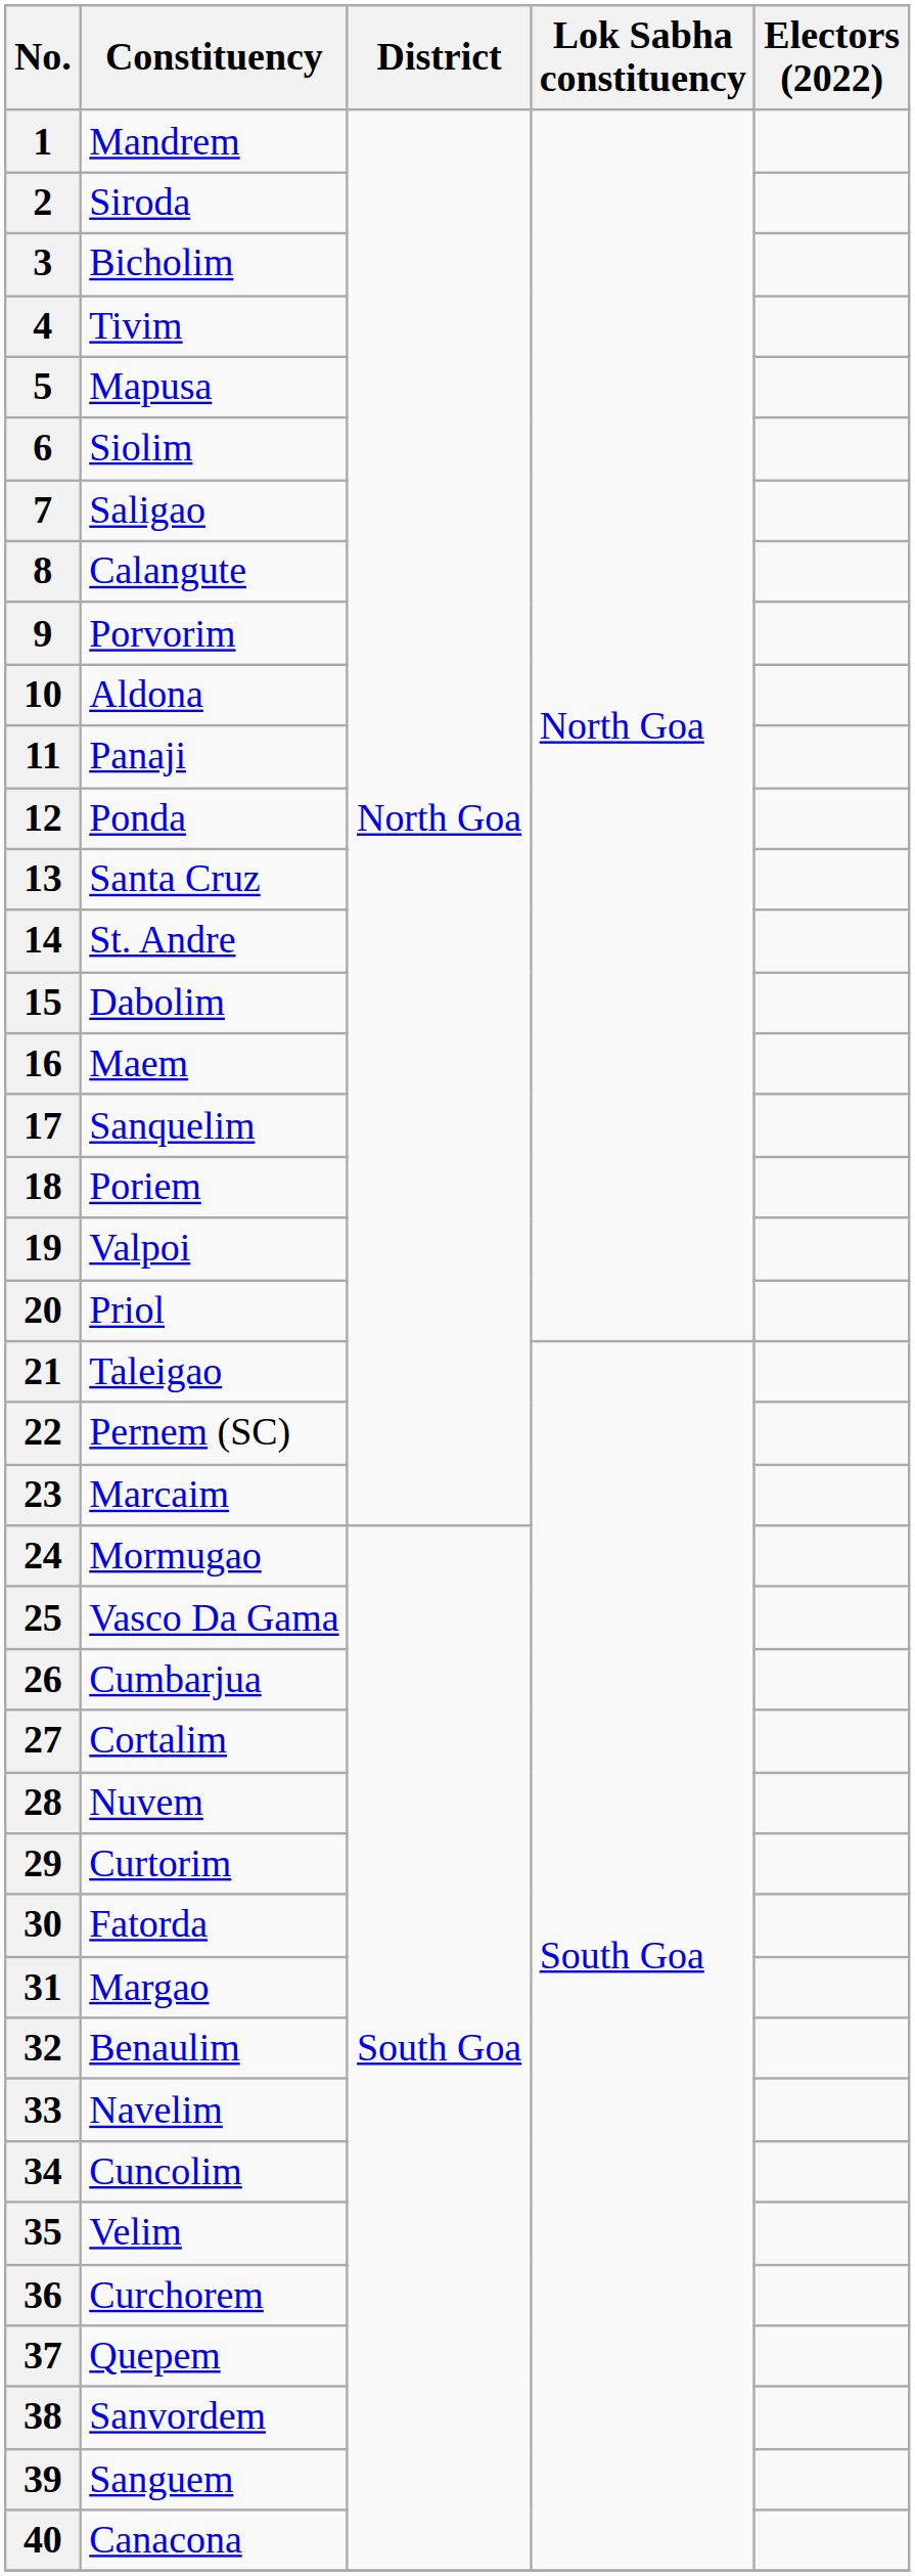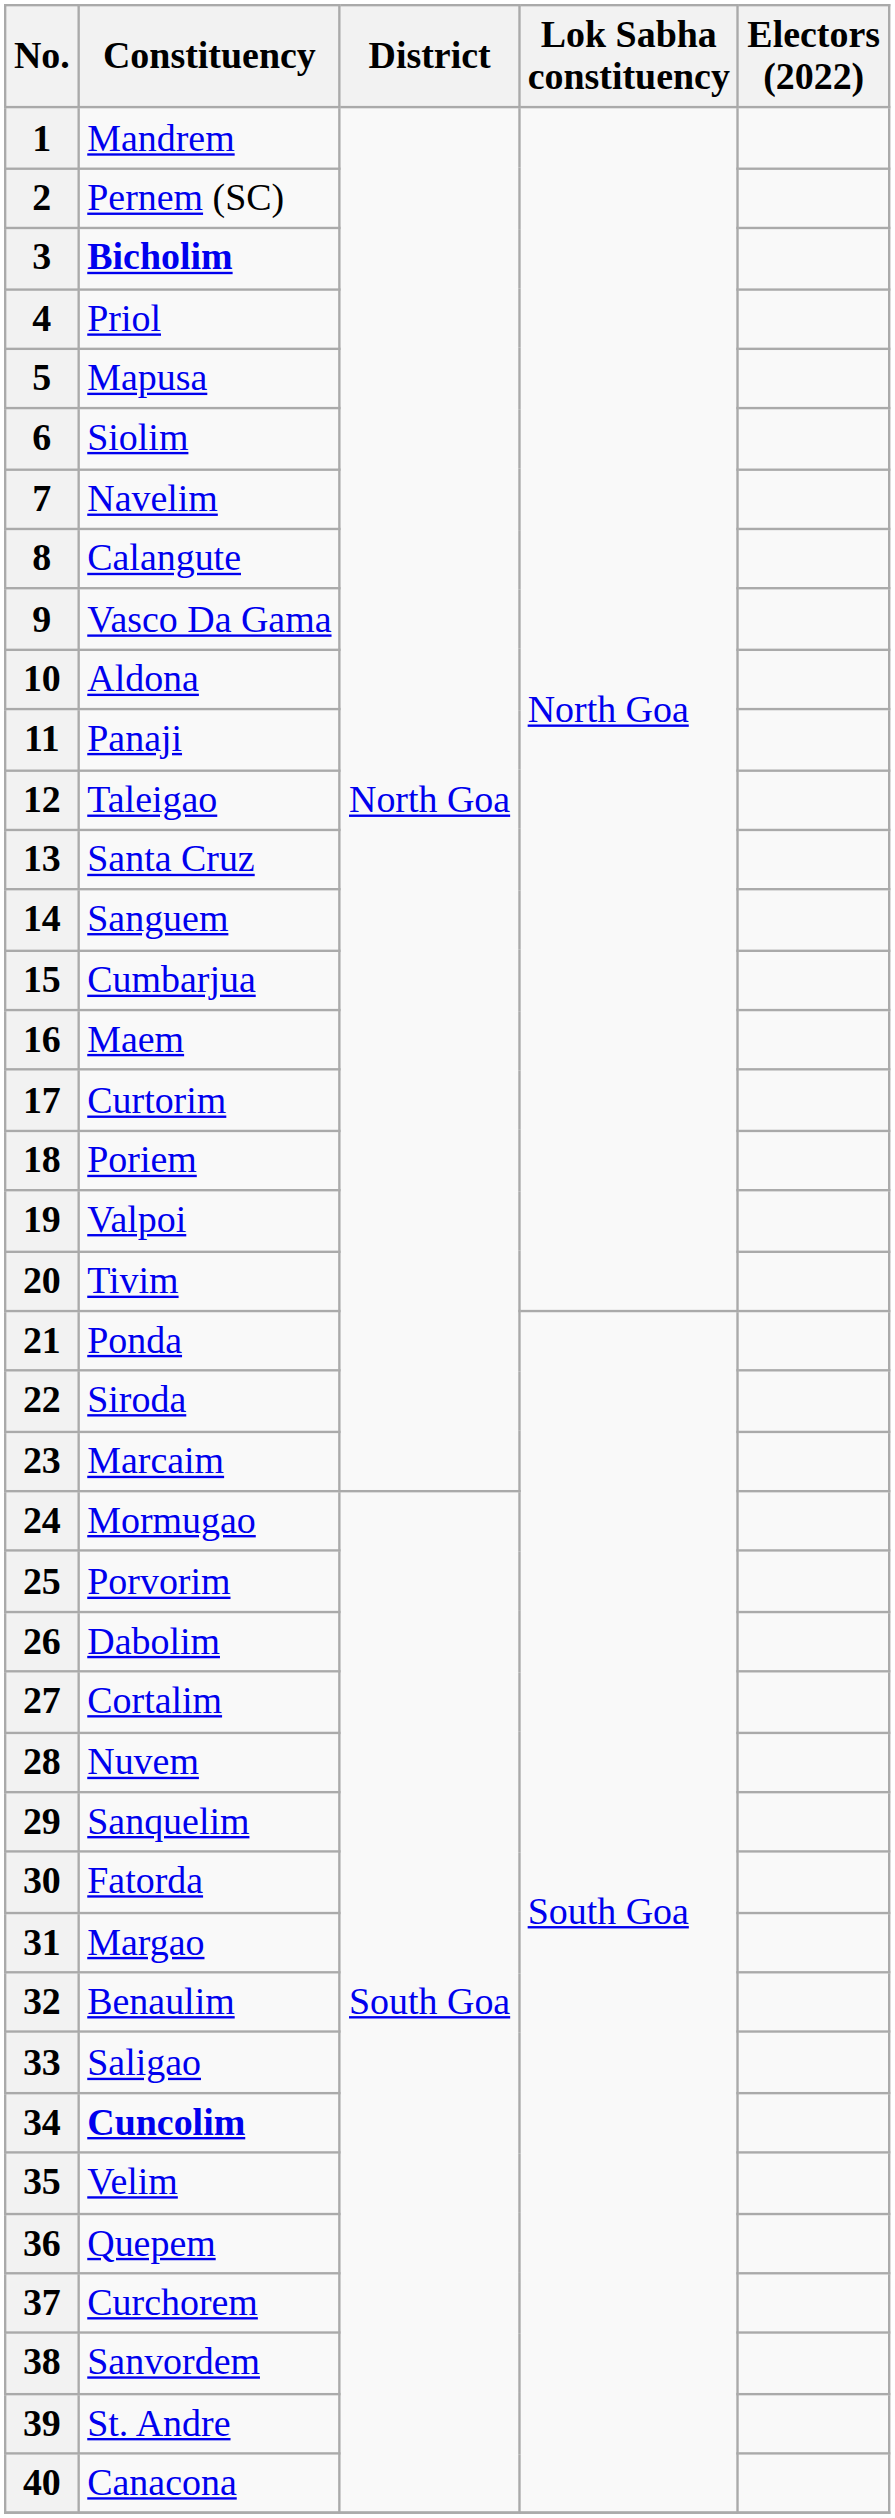 <table class="wikitable sortable">
 <tr>
 <th>No.</th>
 <th>Constituency</th>
 <th>District</th>
 <th>Lok Sabha<br>constituency</th>
 <th>Electors<br>(2022)</th>
 </tr>
 <tr>
 <th scope="row">1</th>
 <td><a href='#'>Mandrem</a></td>
 <td rowspan=23><a href='#'>North Goa</a></td>
 <td rowspan=20><a href='#'>North Goa</a></td>
 <td></td>
 </tr>
 <tr>
 <th scope="row">2</th>
-<td><a href='#'>Siroda</a></td>
+<td><a href='#'>Pernem</a> (SC)</td>
 <td></td>
 </tr>
 <tr>
 <th scope="row">3</th>
-<td><a href='#'>Bicholim</a></td>
+<td><strong><a href='#'>Bicholim</a></strong></td>
 <td></td>
 </tr>
 <tr>
 <th scope="row">4</th>
-<td><a href='#'>Tivim</a></td>
+<td><a href='#'>Priol</a></td>
 <td></td>
 </tr>
 <tr>
 <th scope="row">5</th>
 <td><a href='#'>Mapusa</a></td>
 <td></td>
 </tr>
 <tr>
 <th scope="row">6</th>
 <td><a href='#'>Siolim</a></td>
 <td></td>
 </tr>
 <tr>
 <th scope="row">7</th>
-<td><a href='#'>Saligao</a></td>
+<td><a href='#'>Navelim</a></td>
 <td></td>
 </tr>
 <tr>
 <th scope="row">8</th>
 <td><a href='#'>Calangute</a></td>
 <td></td>
 </tr>
 <tr>
 <th scope="row">9</th>
-<td><a href='#'>Porvorim</a></td>
+<td><a href='#'>Vasco Da Gama</a></td>
 <td></td>
 </tr>
 <tr>
 <th scope="row">10</th>
 <td><a href='#'>Aldona</a></td>
 <td></td>
 </tr>
 <tr>
 <th scope="row">11</th>
 <td><a href='#'>Panaji</a></td>
 <td></td>
 </tr>
 <tr>
 <th scope="row">12</th>
-<td><a href='#'>Ponda</a></td>
+<td><a href='#'>Taleigao</a></td>
 <td></td>
 </tr>
 <tr>
 <th scope="row">13</th>
 <td><a href='#'>Santa Cruz</a></td>
 <td></td>
 </tr>
 <tr>
 <th scope="row">14</th>
-<td><a href='#'>St. Andre</a></td>
+<td><a href='#'>Sanguem</a></td>
 <td></td>
 </tr>
 <tr>
 <th scope="row">15</th>
-<td><a href='#'>Dabolim</a></td>
+<td><a href='#'>Cumbarjua</a></td>
 <td></td>
 </tr>
 <tr>
 <th scope="row">16</th>
 <td><a href='#'>Maem</a></td>
 <td></td>
 </tr>
 <tr>
 <th scope="row">17</th>
-<td><a href='#'>Sanquelim</a></td>
+<td><a href='#'>Curtorim</a></td>
 <td></td>
 </tr>
 <tr>
 <th scope="row">18</th>
 <td><a href='#'>Poriem</a></td>
 <td></td>
 </tr>
 <tr>
 <th scope="row">19</th>
 <td><a href='#'>Valpoi</a></td>
 <td></td>
 </tr>
 <tr>
 <th scope="row">20</th>
-<td><a href='#'>Priol</a></td>
+<td><a href='#'>Tivim</a></td>
 <td></td>
 </tr>
 <tr>
 <th scope="row">21</th>
-<td><a href='#'>Taleigao</a></td>
+<td><a href='#'>Ponda</a></td>
 <td rowspan=20><a href='#'>South Goa</a></td>
 <td></td>
 </tr>
 <tr>
 <th scope="row">22</th>
-<td><a href='#'>Pernem</a> (SC)</td>
+<td><a href='#'>Siroda</a></td>
 <td></td>
 </tr>
 <tr>
 <th scope="row">23</th>
 <td><a href='#'>Marcaim</a></td>
 <td></td>
 </tr>
 <tr>
 <th scope="row">24</th>
 <td><a href='#'>Mormugao</a></td>
 <td rowspan=17><a href='#'>South Goa</a></td>
 <td></td>
 </tr>
 <tr>
 <th scope="row">25</th>
-<td><a href='#'>Vasco Da Gama</a></td>
+<td><a href='#'>Porvorim</a></td>
 <td></td>
 </tr>
 <tr>
 <th scope="row">26</th>
-<td><a href='#'>Cumbarjua</a></td>
+<td><a href='#'>Dabolim</a></td>
 <td></td>
 </tr>
 <tr>
 <th scope="row">27</th>
 <td><a href='#'>Cortalim</a></td>
 <td></td>
 </tr>
 <tr>
 <th scope="row">28</th>
 <td><a href='#'>Nuvem</a></td>
 <td></td>
 </tr>
 <tr>
 <th scope="row">29</th>
-<td><a href='#'>Curtorim</a></td>
+<td><a href='#'>Sanquelim</a></td>
 <td></td>
 </tr>
 <tr>
 <th scope="row">30</th>
 <td><a href='#'>Fatorda</a></td>
 <td></td>
 </tr>
 <tr>
 <th scope="row">31</th>
 <td><a href='#'>Margao</a></td>
 <td></td>
 </tr>
 <tr>
 <th scope="row">32</th>
 <td><a href='#'>Benaulim</a></td>
 <td></td>
 </tr>
 <tr>
 <th scope="row">33</th>
-<td><a href='#'>Navelim</a></td>
+<td><a href='#'>Saligao</a></td>
 <td></td>
 </tr>
 <tr>
 <th scope="row">34</th>
-<td><a href='#'>Cuncolim</a></td>
+<td><strong><a href='#'>Cuncolim</a></strong></td>
 <td></td>
 </tr>
 <tr>
 <th scope="row">35</th>
 <td><a href='#'>Velim</a></td>
 <td></td>
 </tr>
 <tr>
 <th scope="row">36</th>
-<td><a href='#'>Curchorem</a></td>
+<td><a href='#'>Quepem</a></td>
 <td></td>
 </tr>
 <tr>
 <th scope="row">37</th>
-<td><a href='#'>Quepem</a></td>
+<td><a href='#'>Curchorem</a></td>
 <td></td>
 </tr>
 <tr>
 <th scope="row">38</th>
 <td><a href='#'>Sanvordem</a></td>
 <td></td>
 </tr>
 <tr>
 <th scope="row">39</th>
-<td><a href='#'>Sanguem</a></td>
+<td><a href='#'>St. Andre</a></td>
 <td></td>
 </tr>
 <tr>
 <th scope="row">40</th>
 <td><a href='#'>Canacona</a></td>
 <td></td>
 </tr>
 <tr>
 </tr>
 </table>
